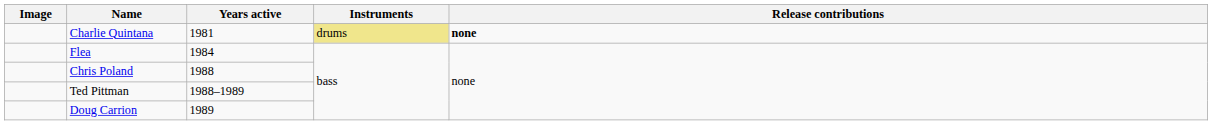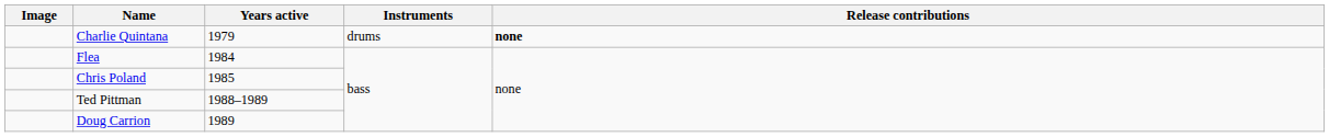 <table class="wikitable" width="100%" border="1">
 <tr>
 <th width="75">Image</th>
 <th width="150">Name</th>
 <th width="160">Years active</th>
 <th width="170">Instruments</th>
 <th>Release contributions</th>
 </tr>
 <tr>
 <td></td>
 <td><a href='#'>Charlie Quintana</a></td>
-<td>1981 </td>
-<td style="background: khaki;">drums</td>
+<td>1979 </td>
+<td>drums</td>
 <td><strong>none</strong></td>
 </tr>
 <tr>
 <td></td>
 <td><a href='#'>Flea</a></td>
 <td>1984</td>
 <td rowspan="4">bass</td>
 <td rowspan="4">none</td>
 </tr>
 <tr>
 <td></td>
 <td><a href='#'>Chris Poland</a></td>
-<td>1988</td>
+<td>1985</td>
 </tr>
 <tr>
 <td></td>
 <td>Ted Pittman</td>
 <td>1988–1989</td>
 </tr>
 <tr>
 <td></td>
 <td><a href='#'>Doug Carrion</a></td>
 <td>1989</td>
 </tr>
 </table>
